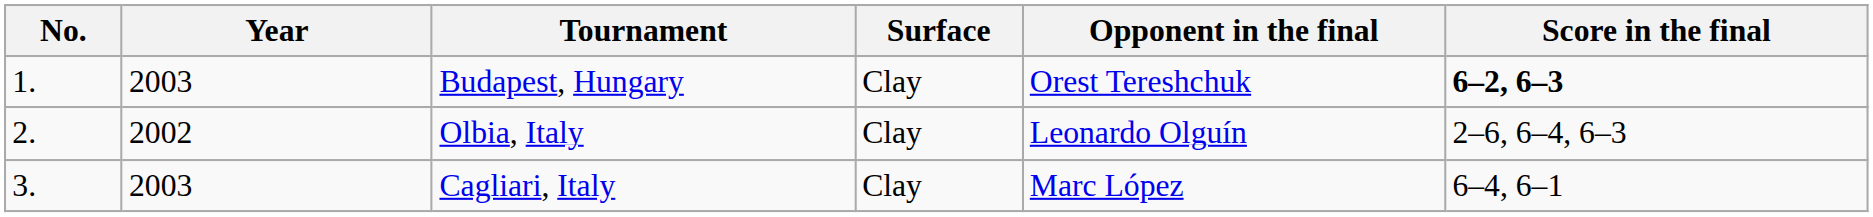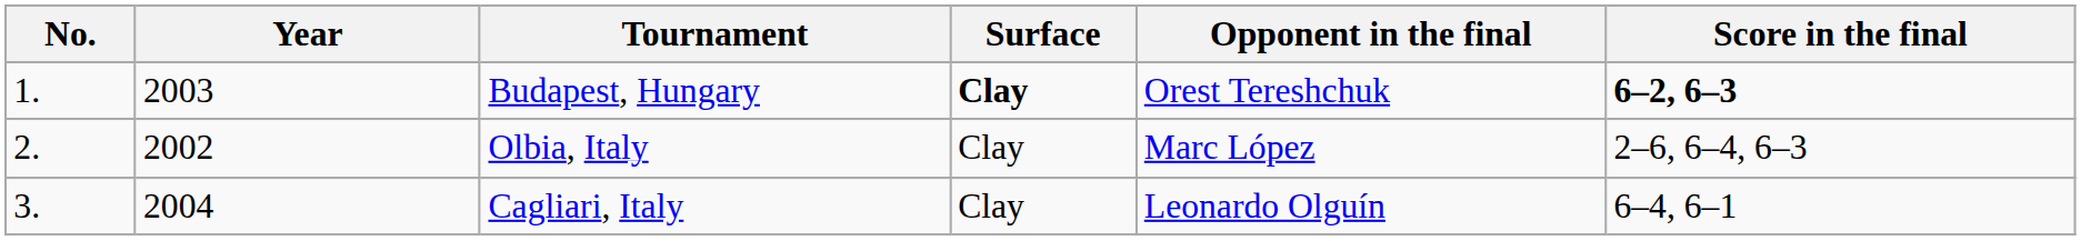 <table class="sortable wikitable" style=font-size:97%>
 <tr>
 <th width=50>No.</th>
 <th width=145>Year</th>
 <th width=200>Tournament</th>
 <th width=75>Surface</th>
 <th width=200>Opponent in the final</th>
 <th width=200>Score in the final</th>
 </tr>
 <tr>
 <td>1.</td>
 <td>2003</td>
 <td> <a href='#'>Budapest</a>, <a href='#'>Hungary</a></td>
-<td>Clay</td>
+<td><strong>Clay</strong></td>
 <td> <a href='#'>Orest Tereshchuk</a></td>
 <td><strong>6–2, 6–3</strong></td>
 </tr>
 <tr>
 <td>2.</td>
 <td>2002</td>
 <td> <a href='#'>Olbia</a>, <a href='#'>Italy</a></td>
 <td>Clay</td>
-<td> <a href='#'>Leonardo Olguín</a></td>
+<td> <a href='#'>Marc López</a></td>
 <td>2–6, 6–4, 6–3</td>
 </tr>
 <tr>
 <td>3.</td>
-<td>2003</td>
+<td>2004</td>
 <td> <a href='#'>Cagliari</a>, <a href='#'>Italy</a></td>
 <td>Clay</td>
-<td> <a href='#'>Marc López</a></td>
+<td> <a href='#'>Leonardo Olguín</a></td>
 <td>6–4, 6–1</td>
 </tr>
 </table>
